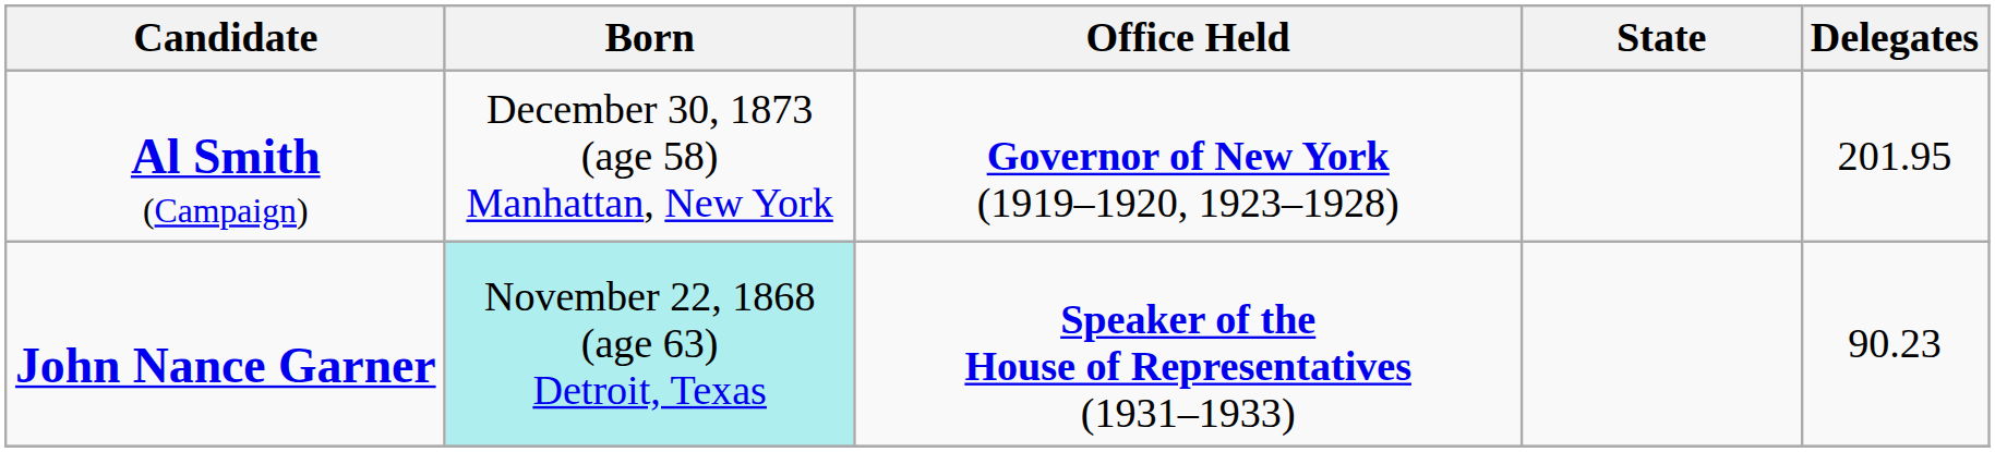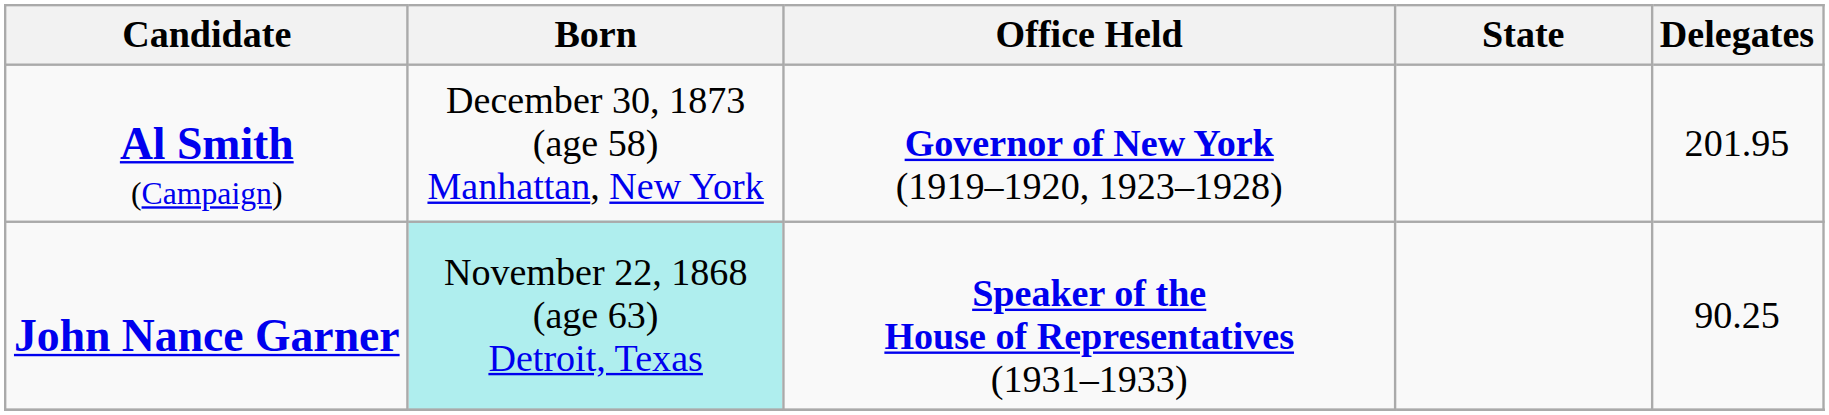 <table class="wikitable sortable" style="text-align:center">
 <tr>
 <th>Candidate</th>
 <th style="width:150px;">Born</th>
 <th style="width:250px;">Office Held</th>
 <th style="width:100px;">State</th>
 <th>Delegates</th>
 </tr>
 <tr>
 <td data-sort-value="Smith"><br> <strong><big><a href='#'>Al Smith</a></big></strong><br> <small>(<a href='#'>Campaign</a>)</small></td>
 <td>December 30, 1873<br>(age 58)<br><a href='#'>Manhattan</a>, <a href='#'>New York</a></td>
 <td><strong><br><a href='#'>Governor of New York</a></strong><br> (1919–1920, 1923–1928)</td>
 <td></td>
 <td>201.95</td>
 </tr>
 <tr>
 <td data-sort-value="Garner"><br> <strong><big><a href='#'>John Nance Garner</a></big></strong></td>
 <td style="background: paleturquoise;">November 22, 1868<br>(age 63)<br> <a href='#'>Detroit, Texas</a></td>
 <td><strong><a href='#'></a><br><a href='#'>Speaker of the<br>House of Representatives</a></strong><br>(1931–1933)</td>
 <td></td>
-<td>90.23</td>
+<td>90.25</td>
 </tr>
 <tr>
 </tr>
 </table>
